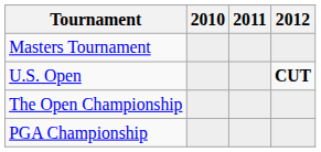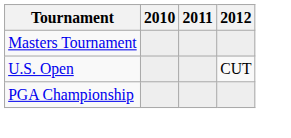 <table class="wikitable" style="font-size:95%;text-align:center;">
 <tr>
 <th>Tournament</th>
 <th>2010</th>
 <th>2011</th>
 <th>2012</th>
 </tr>
 <tr>
 <td align="left"><a href='#'>Masters Tournament</a></td>
 <td style="background:#eeeeee;"></td>
 <td style="background:#eeeeee;"></td>
 <td style="background:#eeeeee;"></td>
 </tr>
 <tr>
 <td align="left"><a href='#'>U.S. Open</a></td>
 <td style="background:#eeeeee;"></td>
 <td style="background:#eeeeee;"></td>
-<td><strong>CUT</strong></td>
-</tr>
-<tr>
-<td align="left"><a href='#'>The Open Championship</a></td>
-<td style="background:#eeeeee;"></td>
-<td style="background:#eeeeee;"></td>
-<td style="background:#eeeeee;"></td>
+<td>CUT</td>
 </tr>
 <tr>
 <td align="left"><a href='#'>PGA Championship</a></td>
 <td style="background:#eeeeee;"></td>
 <td style="background:#eeeeee;"></td>
 <td style="background:#eeeeee;"></td>
 </tr>
 </table>
